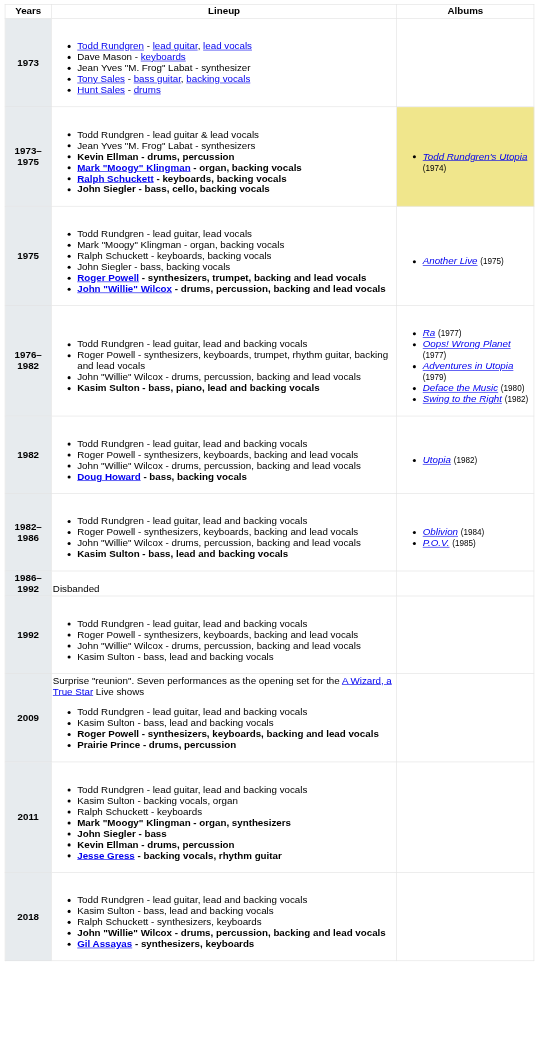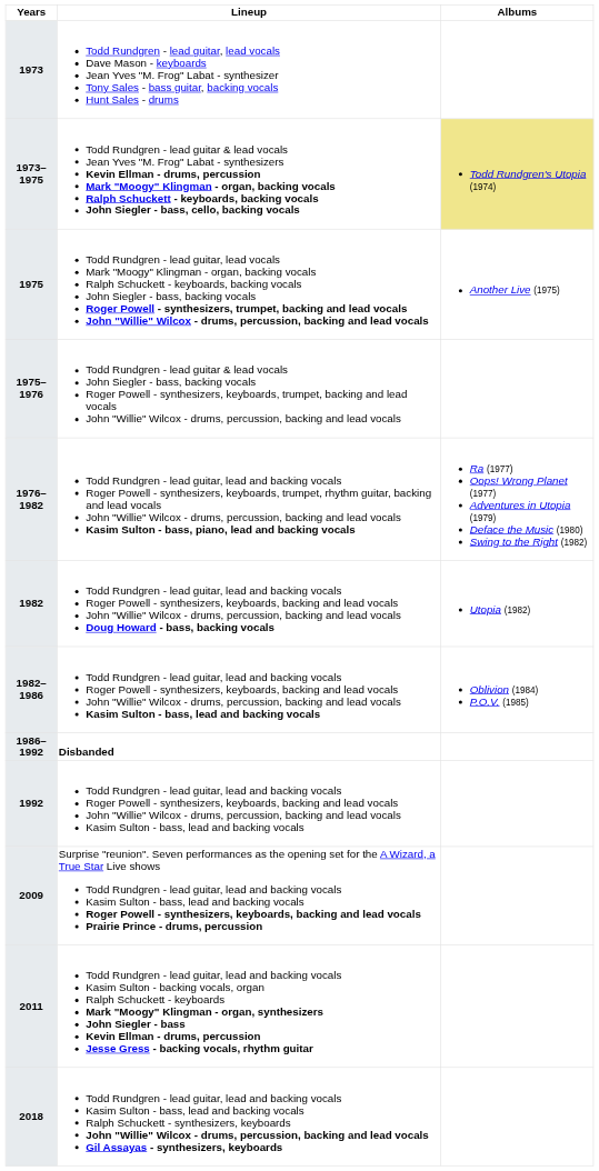 <table class="toccolours" border=1 cellpadding=2 cellspacing=2 style="float: lleft; margin: 0 0 1em 1em; border-collapse: collapse; border: 1px solid #E2E2E2;">
 <tr>
 <th>Years</th>
 <th>Lineup</th>
 <th>Albums</th>
 </tr>
 <tr>
 <th bgcolor="#E7EBEE">1973</th>
 <td><br><ul><li><a href='#'>Todd Rundgren</a> - <a href='#'>lead guitar</a>, <a href='#'>lead vocals</a></li><li>Dave Mason - <a href='#'>keyboards</a></li><li>Jean Yves "M. Frog" Labat - synthesizer</li><li><a href='#'>Tony Sales</a> - <a href='#'>bass guitar</a>, <a href='#'>backing vocals</a></li><li><a href='#'>Hunt Sales</a> - <a href='#'>drums</a></li></ul></td>
 </tr>
 <tr>
 <th bgcolor="#E7EBEE">1973–1975</th>
 <td><br><ul><li>Todd Rundgren - lead guitar & lead vocals</li><li>Jean Yves "M. Frog" Labat - synthesizers</li><li><strong>Kevin Ellman - drums, percussion</strong></li><li><strong><a href='#'>Mark "Moogy" Klingman</a> - organ, backing vocals</strong></li><li><strong><a href='#'>Ralph Schuckett</a> - keyboards, backing vocals</strong></li><li><strong>John Siegler - bass, cello, backing vocals</strong></li></ul></td>
 <td style="background: khaki;"><br><ul><li><em><a href='#'>Todd Rundgren's Utopia</a></em> <small>(1974)</small></li></ul></td>
 </tr>
 <tr>
 <th bgcolor="#E7EBEE">1975</th>
 <td><br><ul><li>Todd Rundgren - lead guitar, lead vocals</li><li>Mark "Moogy" Klingman - organ, backing vocals</li><li>Ralph Schuckett - keyboards, backing vocals</li><li>John Siegler - bass, backing vocals</li><li><strong><a href='#'>Roger Powell</a> - synthesizers, trumpet, backing and lead vocals</strong></li><li><strong><a href='#'>John "Willie" Wilcox</a> - drums, percussion, backing and lead vocals</strong></li></ul></td>
 <td><br><ul><li><em><a href='#'>Another Live</a></em> <small>(1975)</small></li></ul></td>
 </tr>
 <tr>
+<th bgcolor="#E7EBEE">1975–1976</th>
+<td><br><ul><li>Todd Rundgren - lead guitar & lead vocals</li><li>John Siegler - bass, backing vocals</li><li>Roger Powell - synthesizers, keyboards, trumpet, backing and lead vocals</li><li>John "Willie" Wilcox - drums, percussion, backing and lead vocals</li></ul></td>
+<td></td>
+</tr>
+<tr>
 <th bgcolor="#E7EBEE">1976–1982</th>
 <td><br><ul><li>Todd Rundgren - lead guitar, lead and backing vocals</li><li>Roger Powell - synthesizers, keyboards, trumpet, rhythm guitar, backing and lead vocals</li><li>John "Willie" Wilcox - drums, percussion, backing and lead vocals</li><li><strong>Kasim Sulton - bass, piano, lead and backing vocals</strong></li></ul></td>
 <td><br><ul><li><em><a href='#'>Ra</a></em> <small>(1977)</small></li><li><em><a href='#'>Oops! Wrong Planet</a></em> <small>(1977)</small></li><li><em><a href='#'>Adventures in Utopia</a></em> <small>(1979)</small></li><li><em><a href='#'>Deface the Music</a></em> <small>(1980)</small></li><li><em><a href='#'>Swing to the Right</a></em> <small>(1982)</small></li></ul></td>
 </tr>
 <tr>
 <th bgcolor="#E7EBEE">1982</th>
 <td><br><ul><li>Todd Rundgren - lead guitar, lead and backing vocals</li><li>Roger Powell - synthesizers, keyboards, backing and lead vocals</li><li>John "Willie" Wilcox - drums, percussion, backing and lead vocals</li><li><strong><a href='#'>Doug Howard</a> - bass, backing vocals</strong></li></ul></td>
 <td><br><ul><li><em><a href='#'>Utopia</a></em> <small>(1982)</small></li></ul></td>
 </tr>
 <tr>
 <th bgcolor="#E7EBEE">1982–1986</th>
 <td><br><ul><li>Todd Rundgren - lead guitar, lead and backing vocals</li><li>Roger Powell - synthesizers, keyboards, backing and lead vocals</li><li>John "Willie" Wilcox - drums, percussion, backing and lead vocals</li><li><strong>Kasim Sulton - bass, lead and backing vocals</strong></li></ul></td>
 <td><br><ul><li><em><a href='#'>Oblivion</a></em> <small>(1984)</small></li><li><em><a href='#'>P.O.V.</a></em> <small>(1985)</small></li></ul></td>
 </tr>
 <tr>
 <th bgcolor="#E7EBEE">1986–1992</th>
-<td><br>Disbanded</td>
+<td><strong><br>Disbanded</strong></td>
 <td></td>
 </tr>
 <tr>
 <th bgcolor="#E7EBEE">1992</th>
 <td><br><ul><li>Todd Rundgren - lead guitar, lead and backing vocals</li><li>Roger Powell - synthesizers, keyboards, backing and lead vocals</li><li>John "Willie" Wilcox - drums, percussion, backing and lead vocals</li><li>Kasim Sulton - bass, lead and backing vocals</li></ul></td>
 <td></td>
 </tr>
 <tr>
 <th bgcolor="#E7EBEE">2009</th>
 <td>Surprise "reunion". Seven performances as the opening set for the <a href='#'>A Wizard, a True Star</a> Live shows<br><ul><li>Todd Rundgren - lead guitar, lead and backing vocals</li><li>Kasim Sulton - bass, lead and backing vocals</li><li><strong>Roger Powell - synthesizers, keyboards, backing and lead vocals</strong></li><li><strong>Prairie Prince - drums, percussion</strong></li></ul></td>
 <td></td>
 </tr>
 <tr>
 <th bgcolor="#E7EBEE">2011</th>
 <td><br><ul><li>Todd Rundgren - lead guitar, lead and backing vocals</li><li>Kasim Sulton - backing vocals, organ </li><li>Ralph Schuckett - keyboards</li><li><strong>Mark "Moogy" Klingman - organ, synthesizers</strong></li><li><strong>John Siegler - bass</strong></li><li><strong>Kevin Ellman - drums, percussion</strong></li><li><strong><a href='#'>Jesse Gress</a> - backing vocals, rhythm guitar</strong></li></ul></td>
 <td></td>
 </tr>
 <tr>
 <th bgcolor="#E7EBEE">2018</th>
 <td><br><ul><li>Todd Rundgren - lead guitar, lead and backing vocals</li><li>Kasim Sulton - bass, lead and backing vocals</li><li>Ralph Schuckett - synthesizers, keyboards </li><li><strong>John "Willie" Wilcox - drums, percussion, backing and lead vocals</strong></li><li><strong><a href='#'>Gil Assayas</a> - synthesizers, keyboards </strong></li></ul></td>
 <td></td>
 </tr>
 </table>
